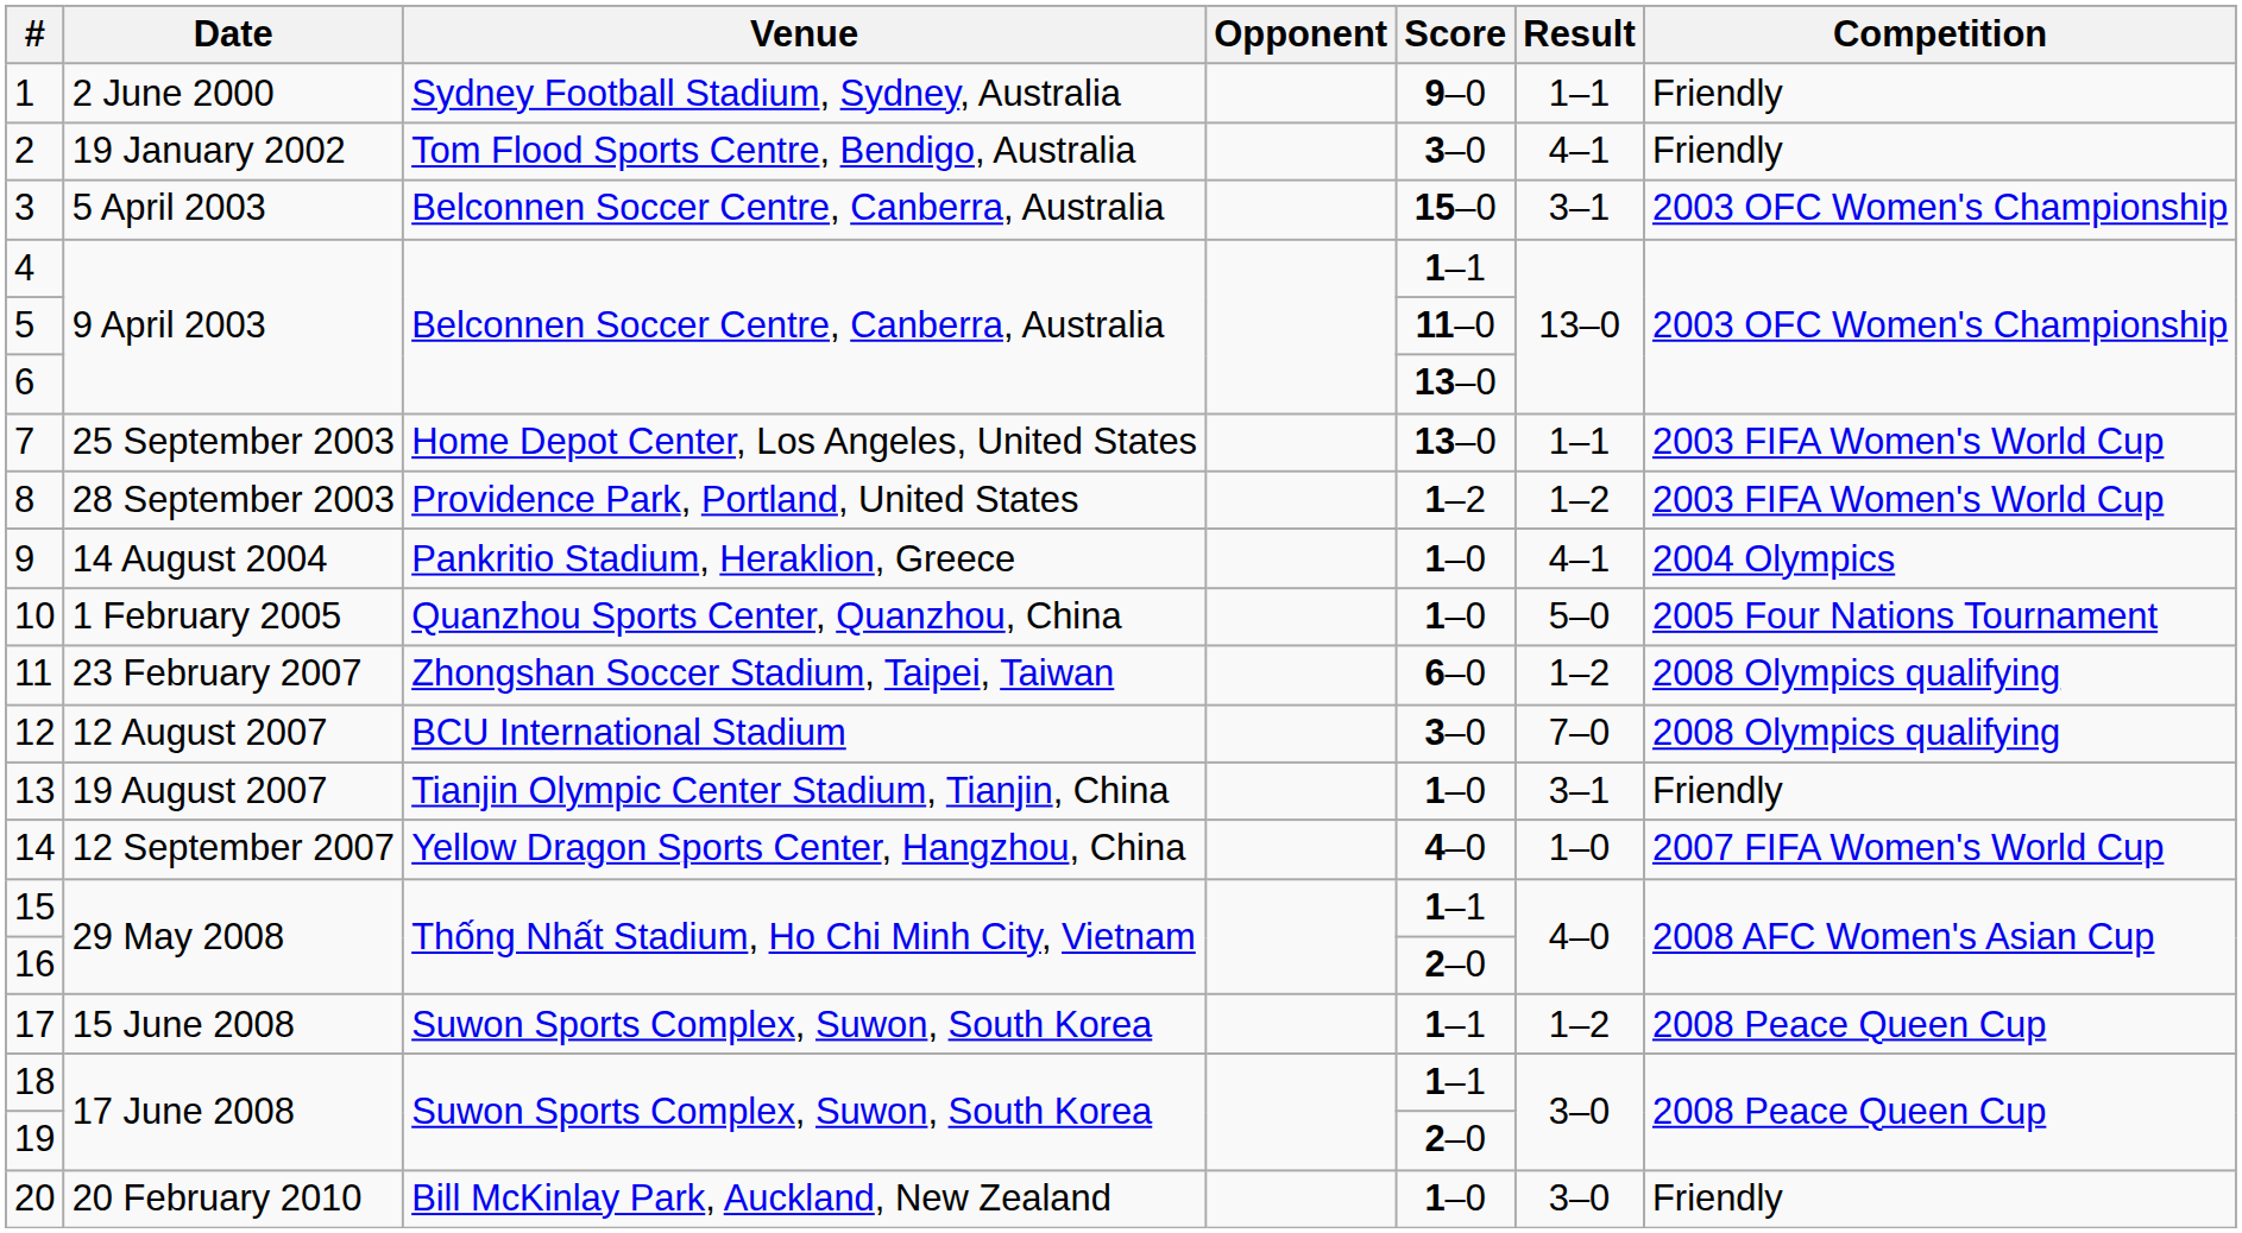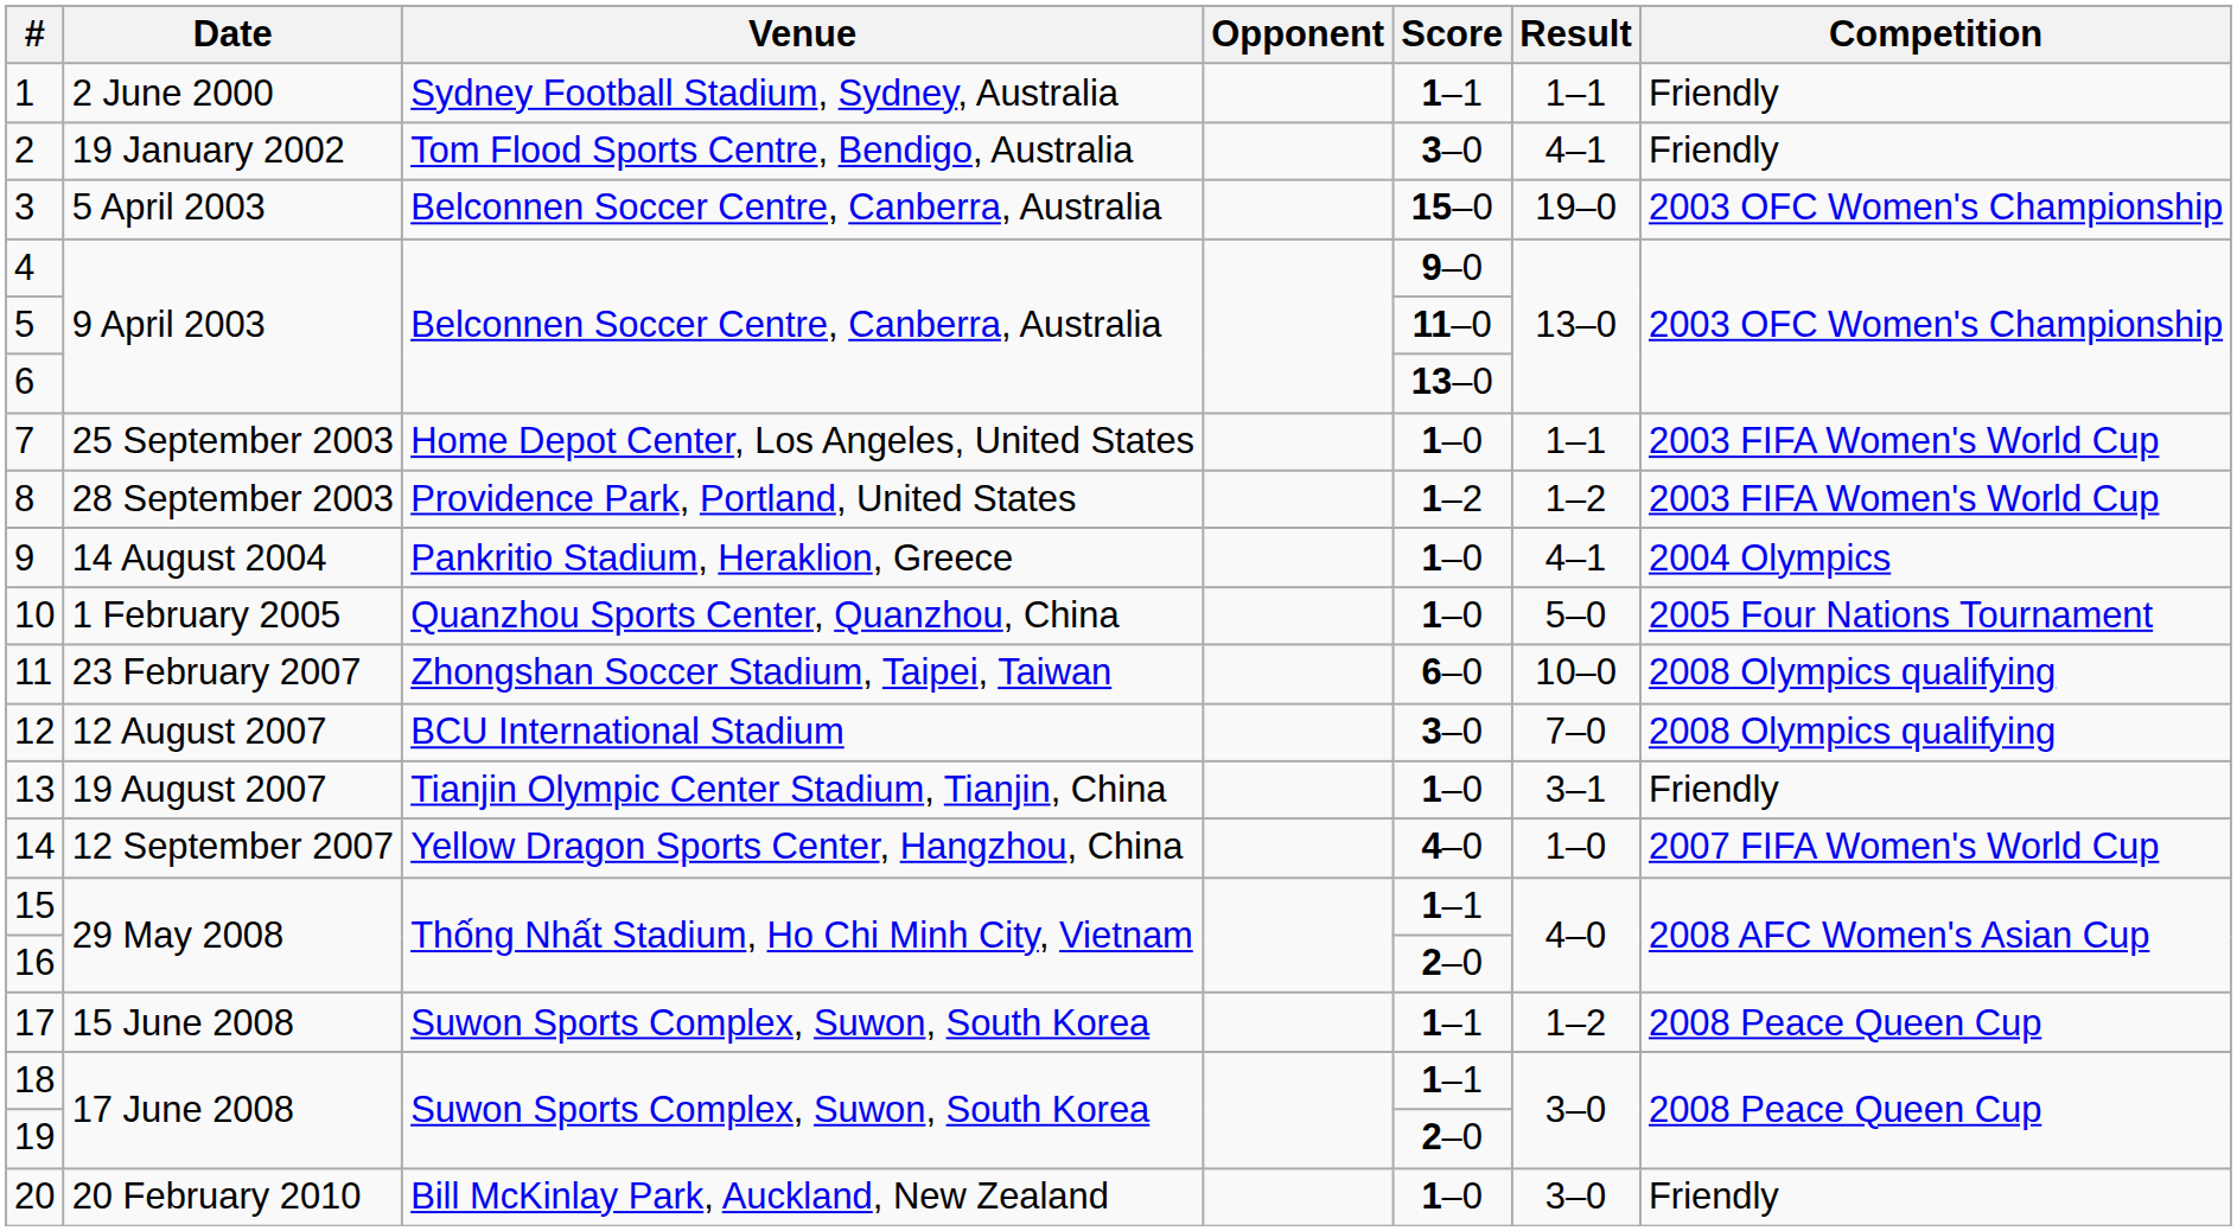 <table class="wikitable" style=font-size:100%>
 <tr>
 <th>#</th>
 <th>Date</th>
 <th>Venue</th>
 <th>Opponent</th>
 <th>Score</th>
 <th>Result</th>
 <th>Competition</th>
 </tr>
 <tr>
 <td>1</td>
 <td>2 June 2000</td>
 <td><a href='#'>Sydney Football Stadium</a>, <a href='#'>Sydney</a>, Australia</td>
 <td></td>
-<td align="center"><strong>9</strong>–0</td>
+<td align="center"><strong>1</strong>–1</td>
 <td align="center">1–1</td>
 <td>Friendly</td>
 </tr>
 <tr>
 <td>2</td>
 <td>19 January 2002</td>
 <td><a href='#'>Tom Flood Sports Centre</a>, <a href='#'>Bendigo</a>, Australia</td>
 <td></td>
 <td align="center"><strong>3</strong>–0</td>
 <td align="center">4–1</td>
 <td>Friendly</td>
 </tr>
 <tr>
 <td>3</td>
 <td>5 April 2003</td>
 <td><a href='#'>Belconnen Soccer Centre</a>, <a href='#'>Canberra</a>, Australia</td>
 <td></td>
 <td align="center"><strong>15</strong>–0</td>
-<td align="center">3–1</td>
+<td align="center">19–0</td>
 <td><a href='#'>2003 OFC Women's Championship</a></td>
 </tr>
 <tr>
 <td>4</td>
 <td rowspan=3>9 April 2003</td>
 <td rowspan=3><a href='#'>Belconnen Soccer Centre</a>, <a href='#'>Canberra</a>, Australia</td>
 <td rowspan=3></td>
-<td align="center"><strong>1</strong>–1</td>
+<td align="center"><strong>9</strong>–0</td>
 <td rowspan=3; align="center">13–0</td>
 <td rowspan=3><a href='#'>2003 OFC Women's Championship</a></td>
 </tr>
 <tr>
 <td>5</td>
 <td align="center"><strong>11</strong>–0</td>
 </tr>
 <tr>
 <td>6</td>
 <td align="center"><strong>13</strong>–0</td>
 </tr>
 <tr>
 <td>7</td>
 <td>25 September 2003</td>
 <td><a href='#'>Home Depot Center</a>, Los Angeles, United States</td>
 <td></td>
-<td align="center"><strong>13</strong>–0</td>
+<td align="center"><strong>1</strong>–0</td>
 <td align="center">1–1</td>
 <td><a href='#'>2003 FIFA Women's World Cup</a></td>
 </tr>
 <tr>
 <td>8</td>
 <td>28 September 2003</td>
 <td><a href='#'>Providence Park</a>, <a href='#'>Portland</a>, United States</td>
 <td></td>
 <td align="center"><strong>1</strong>–2</td>
 <td align="Center">1–2</td>
 <td><a href='#'>2003 FIFA Women's World Cup</a></td>
 </tr>
 <tr>
 <td>9</td>
 <td>14 August 2004</td>
 <td><a href='#'>Pankritio Stadium</a>, <a href='#'>Heraklion</a>, Greece</td>
 <td></td>
 <td align="center"><strong>1</strong>–0</td>
 <td align="center">4–1</td>
 <td><a href='#'>2004 Olympics</a></td>
 </tr>
 <tr>
 <td>10</td>
 <td>1 February 2005</td>
 <td><a href='#'>Quanzhou Sports Center</a>, <a href='#'>Quanzhou</a>, China</td>
 <td></td>
 <td align="center"><strong>1</strong>–0</td>
 <td align="center">5–0</td>
 <td><a href='#'>2005 Four Nations Tournament</a></td>
 </tr>
 <tr>
 <td>11</td>
 <td>23 February 2007</td>
 <td><a href='#'>Zhongshan Soccer Stadium</a>, <a href='#'>Taipei</a>, <a href='#'>Taiwan</a></td>
 <td></td>
 <td align="center"><strong>6</strong>–0</td>
-<td align="center">1–2</td>
+<td align="center">10–0</td>
 <td><a href='#'>2008 Olympics qualifying</a></td>
 </tr>
 <tr>
 <td>12</td>
 <td>12 August 2007</td>
 <td><a href='#'>BCU International Stadium</a></td>
 <td></td>
 <td align="center"><strong>3</strong>–0</td>
 <td align="center">7–0</td>
 <td><a href='#'>2008 Olympics qualifying</a></td>
 </tr>
 <tr>
 <td>13</td>
 <td>19 August 2007</td>
 <td><a href='#'>Tianjin Olympic Center Stadium</a>, <a href='#'>Tianjin</a>, China</td>
 <td></td>
 <td align="center"><strong>1</strong>–0</td>
 <td align="center">3–1</td>
 <td>Friendly</td>
 </tr>
 <tr>
 <td>14</td>
 <td>12 September 2007</td>
 <td><a href='#'>Yellow Dragon Sports Center</a>, <a href='#'>Hangzhou</a>, China</td>
 <td></td>
 <td align="center"><strong>4</strong>–0</td>
 <td align="center">1–0</td>
 <td><a href='#'>2007 FIFA Women's World Cup</a></td>
 </tr>
 <tr>
 <td>15</td>
 <td rowspan=2>29 May 2008</td>
 <td rowspan=2><a href='#'>Thống Nhất Stadium</a>, <a href='#'>Ho Chi Minh City</a>, <a href='#'>Vietnam</a></td>
 <td rowspan=2></td>
 <td align="center"><strong>1</strong>–1</td>
 <td rowspan=2; align="center">4–0</td>
 <td rowspan=2><a href='#'>2008 AFC Women's Asian Cup</a></td>
 </tr>
 <tr>
 <td>16</td>
 <td align="center"><strong>2</strong>–0</td>
 </tr>
 <tr>
 <td>17</td>
 <td>15 June 2008</td>
 <td><a href='#'>Suwon Sports Complex</a>, <a href='#'>Suwon</a>, <a href='#'>South Korea</a></td>
 <td></td>
 <td align="center"><strong>1</strong>–1</td>
 <td align="center">1–2</td>
 <td><a href='#'>2008 Peace Queen Cup</a></td>
 </tr>
 <tr>
 <td>18</td>
 <td rowspan=2>17 June 2008</td>
 <td rowspan=2><a href='#'>Suwon Sports Complex</a>, <a href='#'>Suwon</a>, <a href='#'>South Korea</a></td>
 <td rowspan=2></td>
 <td align="center"><strong>1</strong>–1</td>
 <td rowspan=2; align="center">3–0</td>
 <td rowspan=2><a href='#'>2008 Peace Queen Cup</a></td>
 </tr>
 <tr>
 <td>19</td>
 <td align="center"><strong>2</strong>–0</td>
 </tr>
 <tr>
 <td>20</td>
 <td>20 February 2010</td>
 <td><a href='#'>Bill McKinlay Park</a>, <a href='#'>Auckland</a>, New Zealand</td>
 <td></td>
 <td align="center"><strong>1</strong>–0</td>
 <td align="center">3–0</td>
 <td>Friendly</td>
 </tr>
 </table>
